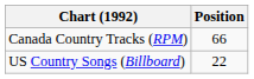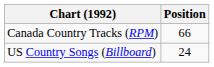 <table class="wikitable sortable">
 <tr>
 <th scope="col">Chart (1992)</th>
 <th scope="col">Position</th>
 </tr>
 <tr>
 <td>Canada Country Tracks (<em><a href='#'>RPM</a></em>)</td>
 <td align="center">66</td>
 </tr>
 <tr>
 <td>US <a href='#'>Country Songs</a> (<em><a href='#'>Billboard</a></em>)</td>
-<td align="center">22</td>
+<td align="center">24</td>
 </tr>
 </table>
